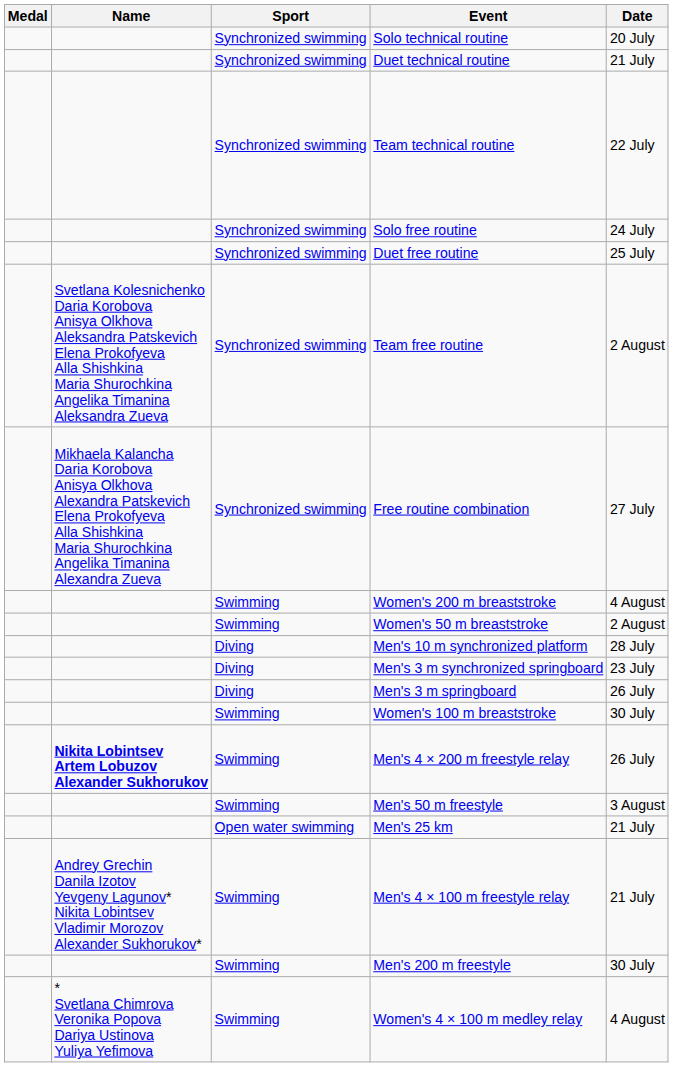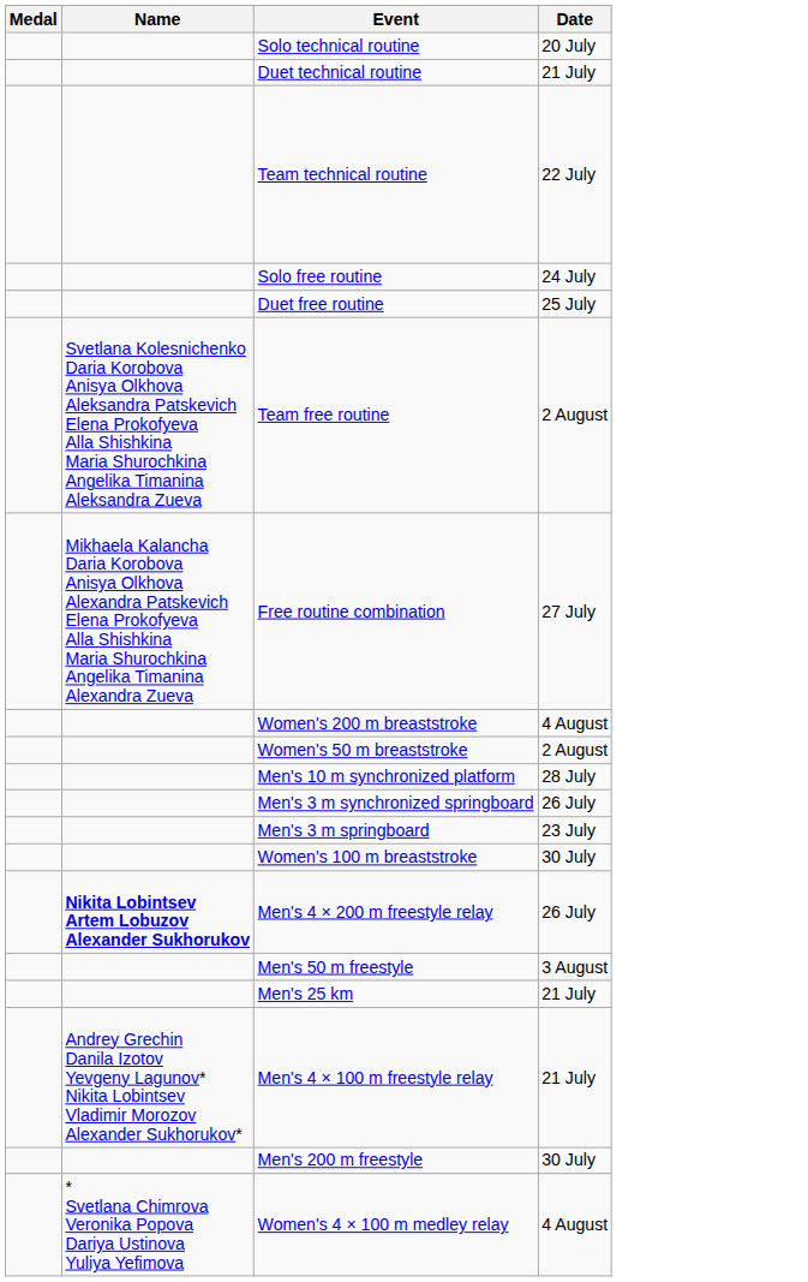 <table class="wikitable sortable" style="font-size:90%">
 <tr>
 <th>Medal</th>
 <th>Name</th>
-<th>Sport</th>
 <th>Event</th>
 <th>Date</th>
 </tr>
 <tr>
 <td></td>
 <td></td>
-<td><a href='#'>Synchronized swimming</a></td>
 <td><a href='#'>Solo technical routine</a></td>
 <td>20 July</td>
 </tr>
 <tr>
 <td></td>
 <td><br></td>
-<td><a href='#'>Synchronized swimming</a></td>
 <td><a href='#'>Duet technical routine</a></td>
 <td>21 July</td>
 </tr>
 <tr>
 <td></td>
 <td><br><br><br><br><br><br><br><br><br></td>
-<td><a href='#'>Synchronized swimming</a></td>
 <td><a href='#'>Team technical routine</a></td>
 <td>22 July</td>
 </tr>
 <tr>
 <td></td>
 <td></td>
-<td><a href='#'>Synchronized swimming</a></td>
 <td><a href='#'>Solo free routine</a></td>
 <td>24 July</td>
 </tr>
 <tr>
 <td></td>
 <td><br></td>
-<td><a href='#'>Synchronized swimming</a></td>
 <td><a href='#'>Duet free routine</a></td>
 <td>25 July</td>
 </tr>
 <tr>
 <td></td>
 <td><br><a href='#'>Svetlana Kolesnichenko</a><br><a href='#'>Daria Korobova</a><br><a href='#'>Anisya Olkhova</a><br><a href='#'>Aleksandra Patskevich</a><br><a href='#'>Elena Prokofyeva</a><br><a href='#'>Alla Shishkina</a><br><a href='#'>Maria Shurochkina</a><br><a href='#'>Angelika Timanina</a><br><a href='#'>Aleksandra Zueva</a></td>
-<td><a href='#'>Synchronized swimming</a></td>
 <td><a href='#'>Team free routine</a></td>
 <td>2 August</td>
 </tr>
 <tr>
 <td></td>
 <td><br><a href='#'>Mikhaela Kalancha</a><br><a href='#'>Daria Korobova</a><br><a href='#'>Anisya Olkhova</a><br><a href='#'>Alexandra Patskevich</a><br><a href='#'>Elena Prokofyeva</a><br><a href='#'>Alla Shishkina</a><br><a href='#'>Maria Shurochkina</a><br><a href='#'>Angelika Timanina</a><br><a href='#'>Alexandra Zueva</a></td>
-<td><a href='#'>Synchronized swimming</a></td>
 <td><a href='#'>Free routine combination</a></td>
 <td>27 July</td>
 </tr>
 <tr>
 <td></td>
 <td></td>
-<td><a href='#'>Swimming</a></td>
 <td><a href='#'>Women's 200 m breaststroke</a></td>
 <td>4 August</td>
 </tr>
 <tr>
 <td></td>
 <td></td>
-<td><a href='#'>Swimming</a></td>
 <td><a href='#'>Women's 50 m breaststroke</a></td>
 <td>2 August</td>
 </tr>
 <tr>
 <td></td>
 <td><br></td>
-<td><a href='#'>Diving</a></td>
 <td><a href='#'>Men's 10 m synchronized platform</a></td>
 <td>28 July</td>
 </tr>
 <tr>
 <td></td>
 <td><br></td>
-<td><a href='#'>Diving</a></td>
 <td><a href='#'>Men's 3 m synchronized springboard</a></td>
+<td>26 July</td>
+</tr>
+<tr>
+<td></td>
+<td></td>
+<td><a href='#'>Men's 3 m springboard</a></td>
 <td>23 July</td>
 </tr>
 <tr>
 <td></td>
 <td></td>
-<td><a href='#'>Diving</a></td>
-<td><a href='#'>Men's 3 m springboard</a></td>
-<td>26 July</td>
-</tr>
-<tr>
-<td></td>
-<td></td>
-<td><a href='#'>Swimming</a></td>
 <td><a href='#'>Women's 100 m breaststroke</a></td>
 <td>30 July</td>
 </tr>
 <tr>
 <td></td>
 <td><strong><br><a href='#'>Nikita Lobintsev</a><br><a href='#'>Artem Lobuzov</a><br><a href='#'>Alexander Sukhorukov</a></strong></td>
-<td><a href='#'>Swimming</a></td>
 <td><a href='#'>Men's 4 × 200 m freestyle relay</a></td>
 <td>26 July</td>
 </tr>
 <tr>
 <td></td>
 <td></td>
-<td><a href='#'>Swimming</a></td>
 <td><a href='#'>Men's 50 m freestyle</a></td>
 <td>3 August</td>
 </tr>
 <tr>
 <td></td>
 <td></td>
-<td><a href='#'>Open water swimming</a></td>
 <td><a href='#'>Men's 25 km</a></td>
 <td>21 July</td>
 </tr>
 <tr>
 <td></td>
 <td><br><a href='#'>Andrey Grechin</a><br><a href='#'>Danila Izotov</a><br><a href='#'>Yevgeny Lagunov</a>*<br><a href='#'>Nikita Lobintsev</a><br><a href='#'>Vladimir Morozov</a><br><a href='#'>Alexander Sukhorukov</a>*</td>
-<td><a href='#'>Swimming</a></td>
 <td><a href='#'>Men's 4 × 100 m freestyle relay</a></td>
 <td>21 July</td>
 </tr>
 <tr>
 <td></td>
 <td></td>
-<td><a href='#'>Swimming</a></td>
 <td><a href='#'>Men's 200 m freestyle</a></td>
 <td>30 July</td>
 </tr>
 <tr>
 <td></td>
 <td>*<br><a href='#'>Svetlana Chimrova</a><br><a href='#'>Veronika Popova</a><br><a href='#'>Dariya Ustinova</a><br><a href='#'>Yuliya Yefimova</a></td>
-<td><a href='#'>Swimming</a></td>
 <td><a href='#'>Women's 4 × 100 m medley relay</a></td>
 <td>4 August</td>
 </tr>
 </table>
